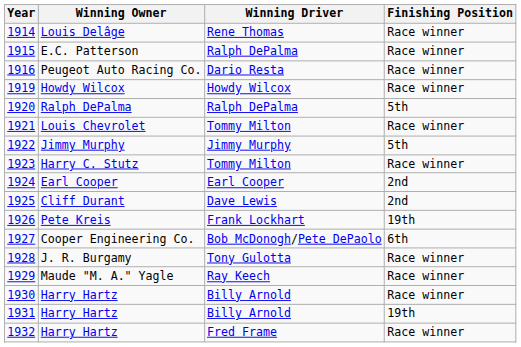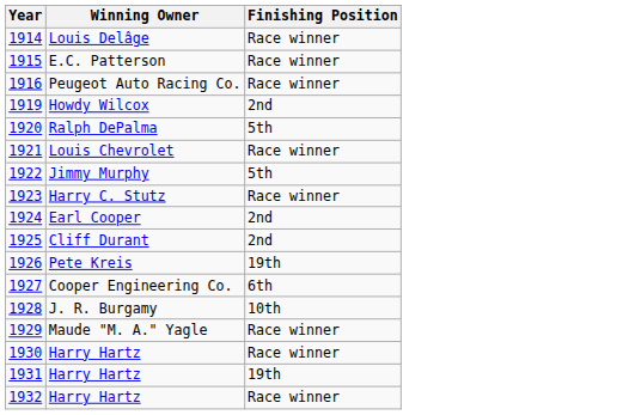 <table class="wikitable" style="font-size: 95%;">
 <tr>
 <th>Year</th>
 <th>Winning Owner</th>
-<th>Winning Driver</th>
 <th>Finishing Position</th>
 </tr>
 <tr>
 <td><a href='#'>1914</a></td>
 <td><a href='#'>Louis Delâge</a></td>
-<td><a href='#'>Rene Thomas</a></td>
 <td>Race winner</td>
 </tr>
 <tr>
 <td><a href='#'>1915</a></td>
 <td>E.C. Patterson</td>
-<td><a href='#'>Ralph DePalma</a></td>
 <td>Race winner</td>
 </tr>
 <tr>
 <td><a href='#'>1916</a></td>
 <td>Peugeot Auto Racing Co.</td>
-<td><a href='#'>Dario Resta</a></td>
 <td>Race winner</td>
 </tr>
 <tr>
 <td><a href='#'>1919</a></td>
 <td><a href='#'>Howdy Wilcox</a></td>
-<td><a href='#'>Howdy Wilcox</a></td>
-<td>Race winner</td>
+<td>2nd</td>
 </tr>
 <tr>
 <td><a href='#'>1920</a></td>
-<td><a href='#'>Ralph DePalma</a></td>
 <td><a href='#'>Ralph DePalma</a></td>
 <td>5th</td>
 </tr>
 <tr>
 <td><a href='#'>1921</a></td>
 <td><a href='#'>Louis Chevrolet</a></td>
-<td><a href='#'>Tommy Milton</a></td>
 <td>Race winner</td>
 </tr>
 <tr>
 <td><a href='#'>1922</a></td>
-<td><a href='#'>Jimmy Murphy</a></td>
 <td><a href='#'>Jimmy Murphy</a></td>
 <td>5th</td>
 </tr>
 <tr>
 <td><a href='#'>1923</a></td>
 <td><a href='#'>Harry C. Stutz</a></td>
-<td><a href='#'>Tommy Milton</a></td>
 <td>Race winner</td>
 </tr>
 <tr>
 <td><a href='#'>1924</a></td>
-<td><a href='#'>Earl Cooper</a></td>
 <td><a href='#'>Earl Cooper</a></td>
 <td>2nd</td>
 </tr>
 <tr>
 <td><a href='#'>1925</a></td>
 <td><a href='#'>Cliff Durant</a></td>
-<td><a href='#'>Dave Lewis</a></td>
 <td>2nd</td>
 </tr>
 <tr>
 <td><a href='#'>1926</a></td>
 <td><a href='#'>Pete Kreis</a></td>
-<td><a href='#'>Frank Lockhart</a></td>
 <td>19th</td>
 </tr>
 <tr>
 <td><a href='#'>1927</a></td>
 <td>Cooper Engineering Co.</td>
-<td><a href='#'>Bob McDonogh</a>/<a href='#'>Pete DePaolo</a></td>
 <td>6th</td>
 </tr>
 <tr>
 <td><a href='#'>1928</a></td>
 <td>J. R. Burgamy</td>
-<td><a href='#'>Tony Gulotta</a></td>
-<td>Race winner</td>
+<td>10th</td>
 </tr>
 <tr>
 <td><a href='#'>1929</a></td>
 <td>Maude "M. A." Yagle</td>
-<td><a href='#'>Ray Keech</a></td>
 <td>Race winner</td>
 </tr>
 <tr>
 <td><a href='#'>1930</a></td>
 <td><a href='#'>Harry Hartz</a></td>
-<td><a href='#'>Billy Arnold</a></td>
 <td>Race winner</td>
 </tr>
 <tr>
 <td><a href='#'>1931</a></td>
 <td><a href='#'>Harry Hartz</a></td>
-<td><a href='#'>Billy Arnold</a></td>
 <td>19th</td>
 </tr>
 <tr>
 <td><a href='#'>1932</a></td>
 <td><a href='#'>Harry Hartz</a></td>
-<td><a href='#'>Fred Frame</a></td>
 <td>Race winner</td>
 </tr>
 </table>
